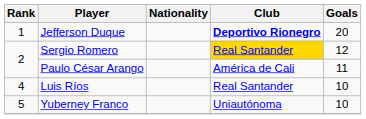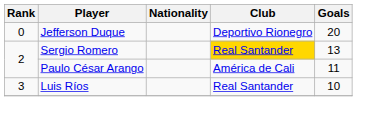 <table class="wikitable" border="1">
 <tr>
 <th>Rank</th>
 <th>Player</th>
 <th>Nationality</th>
 <th>Club</th>
 <th>Goals</th>
 </tr>
 <tr>
-<td align=center rowspan=1>1</td>
+<td align=center rowspan=1>0</td>
 <td><a href='#'>Jefferson Duque</a></td>
 <td></td>
-<td><strong><a href='#'>Deportivo Rionegro</a></strong></td>
+<td><a href='#'>Deportivo Rionegro</a></td>
 <td align=center>20</td>
 </tr>
 <tr>
 <td align=center rowspan=2>2</td>
 <td><a href='#'>Sergio Romero</a></td>
 <td></td>
 <td style="background: gold;"><a href='#'>Real Santander</a></td>
-<td align=center>12</td>
+<td align=center>13</td>
 </tr>
 <tr>
 <td><a href='#'>Paulo César Arango</a></td>
 <td></td>
 <td><a href='#'>América de Cali</a></td>
 <td align=center>11</td>
 </tr>
 <tr>
-<td align=center rowspan=1>4</td>
+<td align=center rowspan=1>3</td>
 <td><a href='#'>Luis Ríos</a></td>
 <td></td>
 <td><a href='#'>Real Santander</a></td>
 <td align=center>10</td>
 </tr>
 <tr>
-<td align=center>5</td>
-<td><a href='#'>Yuberney Franco</a></td>
-<td></td>
-<td><a href='#'>Uniautónoma</a></td>
-<td align=center>10</td>
-</tr>
-<tr>
 </tr>
 </table>
